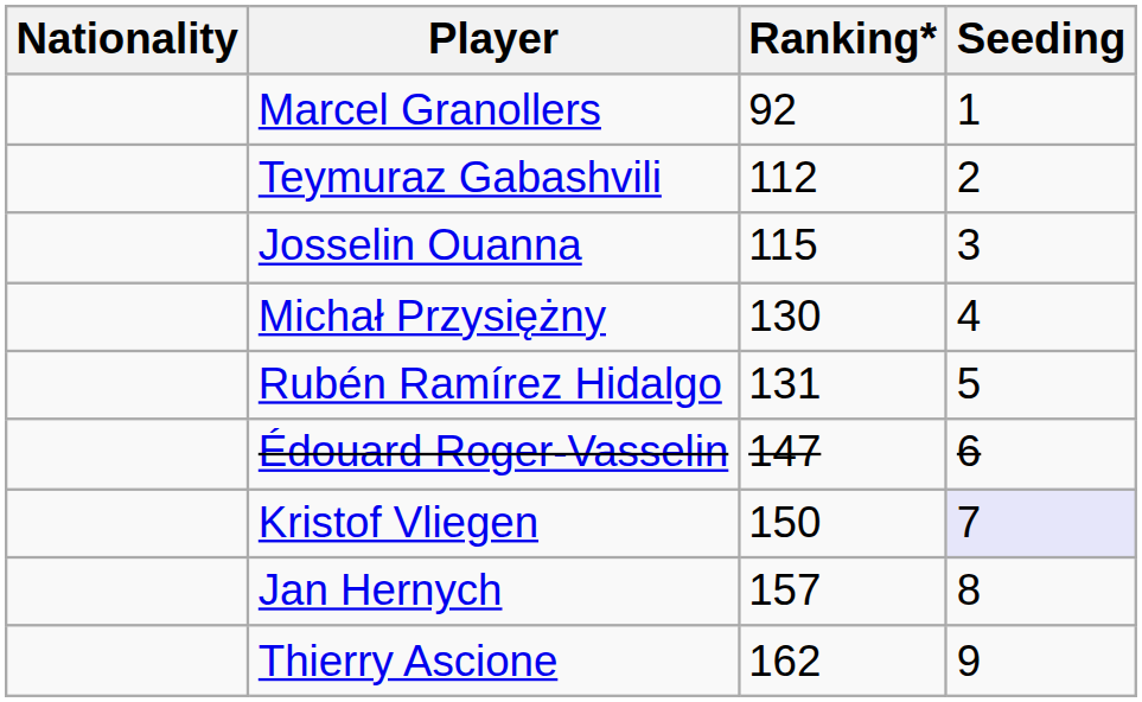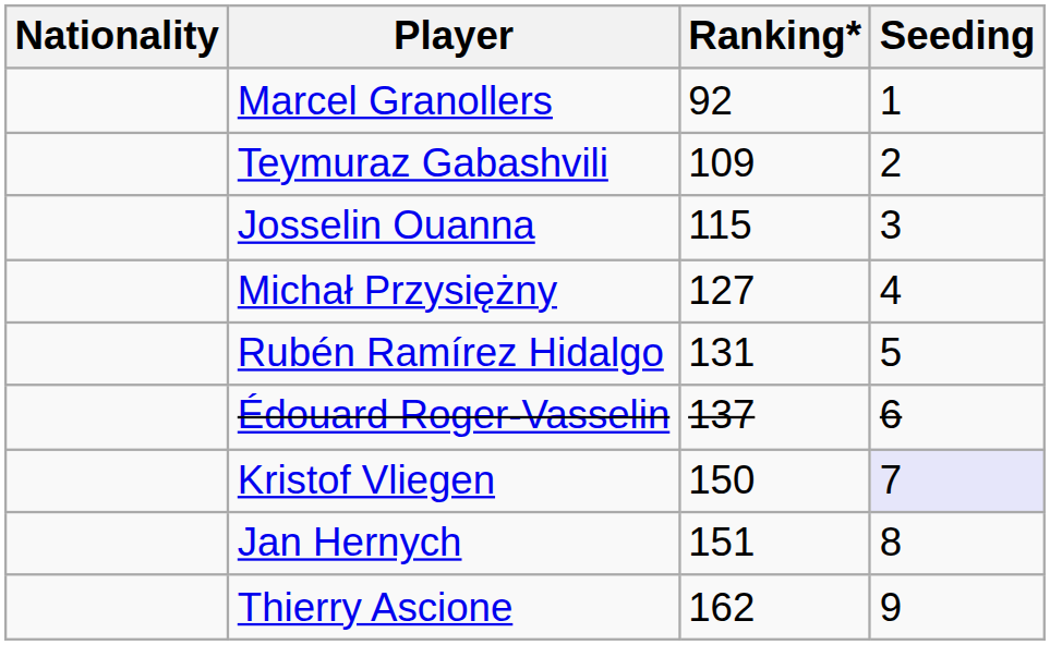 <table class="wikitable" border="1">
 <tr>
 <th>Nationality</th>
 <th>Player</th>
 <th>Ranking*</th>
 <th>Seeding</th>
 </tr>
 <tr>
 <td></td>
 <td><a href='#'>Marcel Granollers</a></td>
 <td>92</td>
 <td>1</td>
 </tr>
 <tr>
 <td></td>
 <td><a href='#'>Teymuraz Gabashvili</a></td>
-<td>112</td>
+<td>109</td>
 <td>2</td>
 </tr>
 <tr>
 <td></td>
 <td><a href='#'>Josselin Ouanna</a></td>
 <td>115</td>
 <td>3</td>
 </tr>
 <tr>
 <td></td>
 <td><a href='#'>Michał Przysiężny</a></td>
-<td>130</td>
+<td>127</td>
 <td>4</td>
 </tr>
 <tr>
 <td></td>
 <td><a href='#'>Rubén Ramírez Hidalgo</a></td>
 <td>131</td>
 <td>5</td>
 </tr>
 <tr>
 <td></td>
 <td><s><a href='#'>Édouard Roger-Vasselin</a></s></td>
-<td><s>147</s></td>
+<td><s>137</s></td>
 <td><s>6</s></td>
 </tr>
 <tr>
 <td></td>
 <td><a href='#'>Kristof Vliegen</a></td>
 <td>150</td>
 <td style="background: lavender;">7</td>
 </tr>
 <tr>
 <td></td>
 <td><a href='#'>Jan Hernych</a></td>
-<td>157</td>
+<td>151</td>
 <td>8</td>
 </tr>
 <tr>
 <td></td>
 <td><a href='#'>Thierry Ascione</a></td>
 <td>162</td>
 <td>9</td>
 </tr>
 </table>
